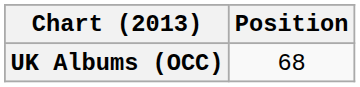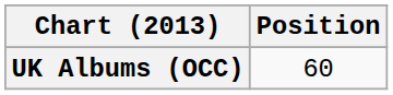 <table class="wikitable plainrowheaders" style="text-align:center">
 <tr>
 <th scope="col">Chart (2013)</th>
 <th scope="col">Position</th>
 </tr>
 <tr>
 <th scope="row">UK Albums (OCC)</th>
-<td>68</td>
+<td>60</td>
 </tr>
 </table>
